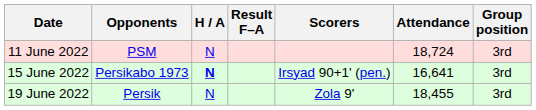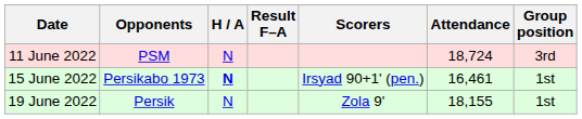 <table class="wikitable" style="text-align:center">
 <tr>
 <th>Date</th>
 <th>Opponents</th>
 <th>H / A</th>
 <th>Result<br>F–A</th>
 <th>Scorers</th>
 <th>Attendance</th>
 <th>Group<br>position</th>
 </tr>
 <tr style="background:#ffdddd">
 <td>11 June 2022</td>
 <td><a href='#'>PSM</a></td>
 <td><a href='#'>N</a></td>
 <td></td>
 <td></td>
 <td>18,724</td>
 <td>3rd</td>
 </tr>
 <tr style="background:#ddffdd">
 <td>15 June 2022</td>
 <td><a href='#'>Persikabo 1973</a></td>
 <td><strong><a href='#'>N</a></strong></td>
 <td></td>
 <td><a href='#'>Irsyad</a> 90+1' (<a href='#'>pen.</a>)</td>
-<td>16,641</td>
-<td>3rd</td>
+<td>16,461</td>
+<td>1st</td>
 </tr>
 <tr style="background:#ddffdd">
 <td>19 June 2022</td>
 <td><a href='#'>Persik</a></td>
 <td><a href='#'>N</a></td>
 <td></td>
 <td><a href='#'>Zola</a> 9'</td>
-<td>18,455</td>
-<td>3rd</td>
+<td>18,155</td>
+<td>1st</td>
 </tr>
 </table>
